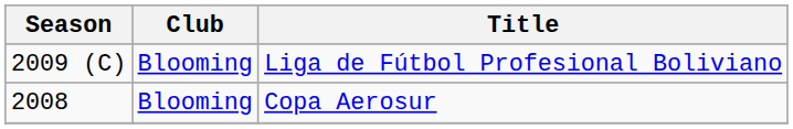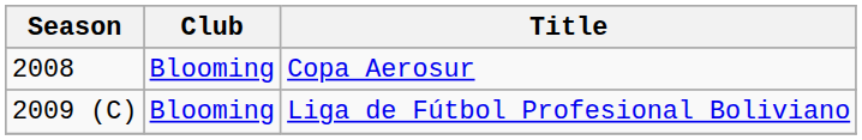 <table class="wikitable">
 <tr>
 <th>Season</th>
 <th>Club</th>
 <th>Title</th>
 </tr>
 <tr>
+<td>2008</td>
+<td><a href='#'>Blooming</a></td>
+<td><a href='#'>Copa Aerosur</a></td>
+</tr>
+<tr>
 <td>2009 (C)</td>
 <td><a href='#'>Blooming</a></td>
 <td><a href='#'>Liga de Fútbol Profesional Boliviano</a></td>
 </tr>
 <tr>
-<td>2008</td>
-<td><a href='#'>Blooming</a></td>
-<td><a href='#'>Copa Aerosur</a></td>
-</tr>
-<tr>
 </tr>
 </table>
